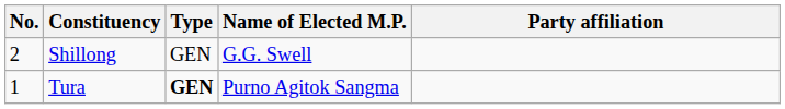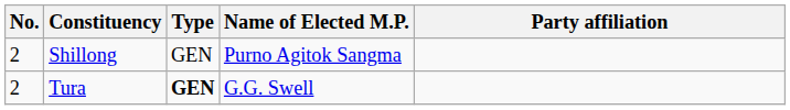 <table class="wikitable" style="font-size:95%;">
 <tr>
 <th>No.</th>
 <th>Constituency</th>
 <th>Type</th>
 <th>Name of Elected M.P.</th>
 <th colspan="2" style="width:18em">Party affiliation</th>
 </tr>
 <tr>
 <td>2</td>
 <td><a href='#'>Shillong</a></td>
 <td>GEN</td>
-<td><a href='#'>G.G. Swell</a></td>
+<td><a href='#'>Purno Agitok Sangma</a></td>
 <td></td>
 </tr>
 <tr>
-<td>1</td>
+<td>2</td>
 <td><a href='#'>Tura</a></td>
 <td><strong>GEN</strong></td>
-<td><a href='#'>Purno Agitok Sangma</a></td>
+<td><a href='#'>G.G. Swell</a></td>
 <td></td>
 </tr>
 <tr>
 </tr>
 </table>
